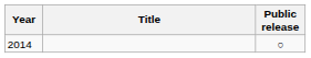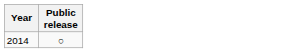 <table class="wikitable" style=font-size:small>
 <tr>
 <th style="width:3em">Year</th>
-<th style="width:19em">Title</th>
 <th style="width:4em">Public release</th>
 </tr>
 <tr>
 <td>2014</td>
-<td><br></td>
 <td style="text-align:center;">○</td>
 </tr>
 </table>
